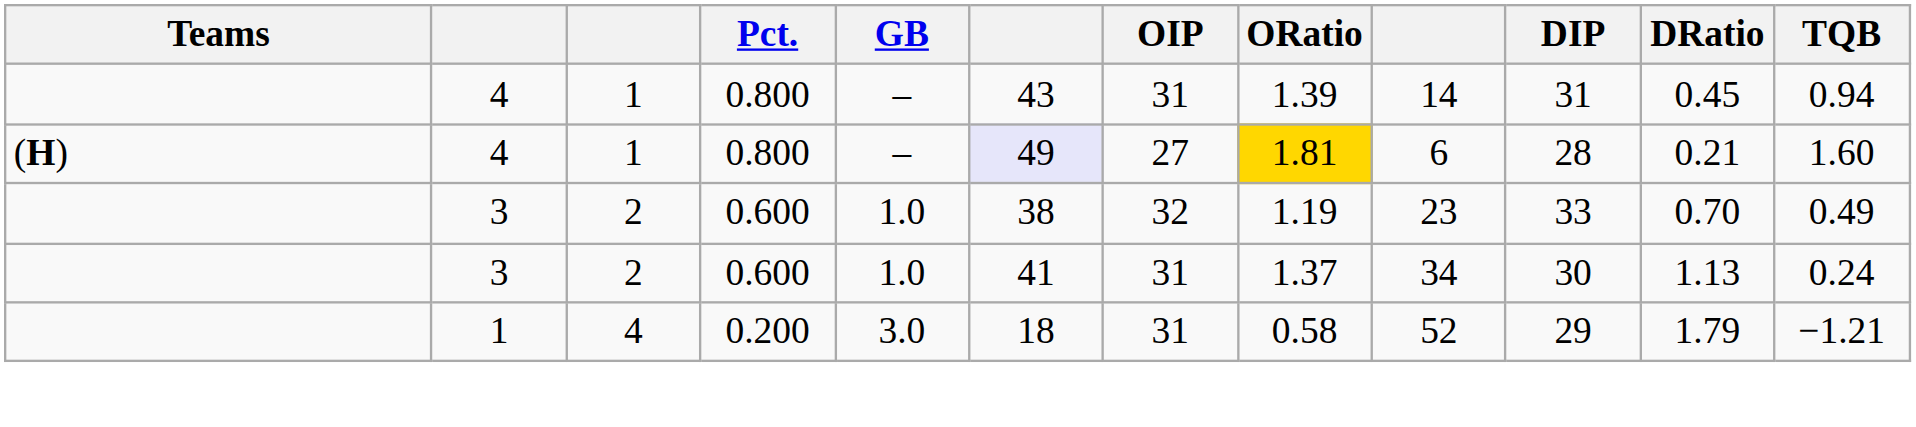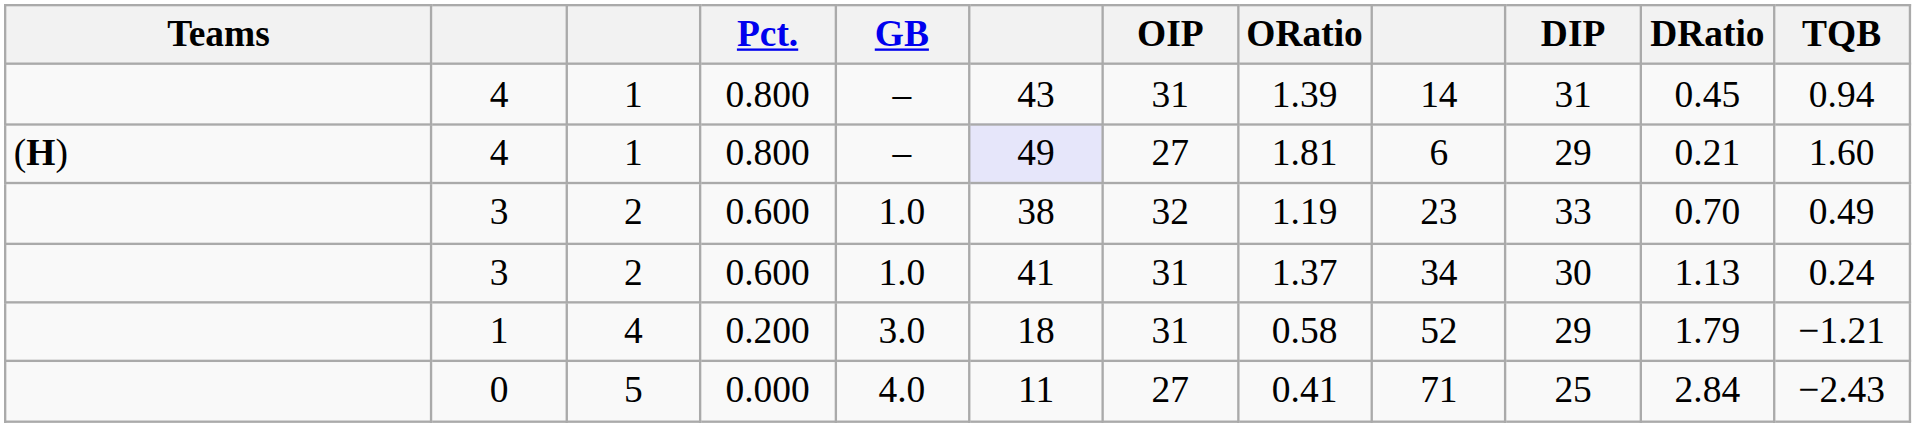 <table class="wikitable" style="text-align:center;">
 <tr>
 <th width=175px>Teams</th>
 <th width=50px></th>
 <th width=50px></th>
 <th width=50px><a href='#'>Pct.</a></th>
 <th width=50px><a href='#'>GB</a></th>
 <th width=50px></th>
 <th width=50px>OIP</th>
 <th width=50px>ORatio</th>
 <th width=50px></th>
 <th width=50px>DIP</th>
 <th width=50px>DRatio</th>
 <th width=50px>TQB</th>
 </tr>
 <tr>
 <td align="left">  <small></small></td>
 <td>4</td>
 <td>1</td>
 <td>0.800</td>
 <td>–</td>
 <td>43</td>
 <td>31</td>
 <td>1.39</td>
 <td>14</td>
 <td>31</td>
 <td>0.45</td>
 <td>0.94</td>
 </tr>
 <tr>
 <td align="left"> (<strong>H</strong>)  <small></small></td>
 <td>4</td>
 <td>1</td>
 <td>0.800</td>
 <td>–</td>
 <td style="background: lavender;">49</td>
 <td>27</td>
-<td style="background: gold;">1.81</td>
+<td>1.81</td>
 <td>6</td>
-<td>28</td>
+<td>29</td>
 <td>0.21</td>
 <td>1.60</td>
 </tr>
 <tr>
 <td align="left"> <small></small></td>
 <td>3</td>
 <td>2</td>
 <td>0.600</td>
 <td>1.0</td>
 <td>38</td>
 <td>32</td>
 <td>1.19</td>
 <td>23</td>
 <td>33</td>
 <td>0.70</td>
 <td>0.49</td>
 </tr>
 <tr>
 <td align="left"> <small></small></td>
 <td>3</td>
 <td>2</td>
 <td>0.600</td>
 <td>1.0</td>
 <td>41</td>
 <td>31</td>
 <td>1.37</td>
 <td>34</td>
 <td>30</td>
 <td>1.13</td>
 <td>0.24</td>
 </tr>
 <tr>
 <td align="left"> <small></small></td>
 <td>1</td>
 <td>4</td>
 <td>0.200</td>
 <td>3.0</td>
 <td>18</td>
 <td>31</td>
 <td>0.58</td>
 <td>52</td>
 <td>29</td>
 <td>1.79</td>
 <td>−1.21</td>
 </tr>
+<tr>
+<td align="left"> <small></small></td>
+<td>0</td>
+<td>5</td>
+<td>0.000</td>
+<td>4.0</td>
+<td>11</td>
+<td>27</td>
+<td>0.41</td>
+<td>71</td>
+<td>25</td>
+<td>2.84</td>
+<td>−2.43</td>
+</tr>
 </table>
